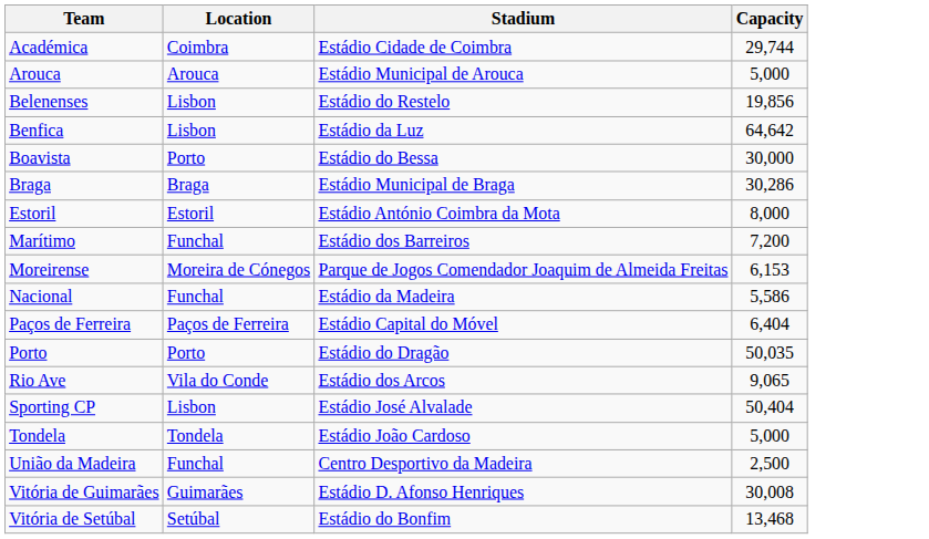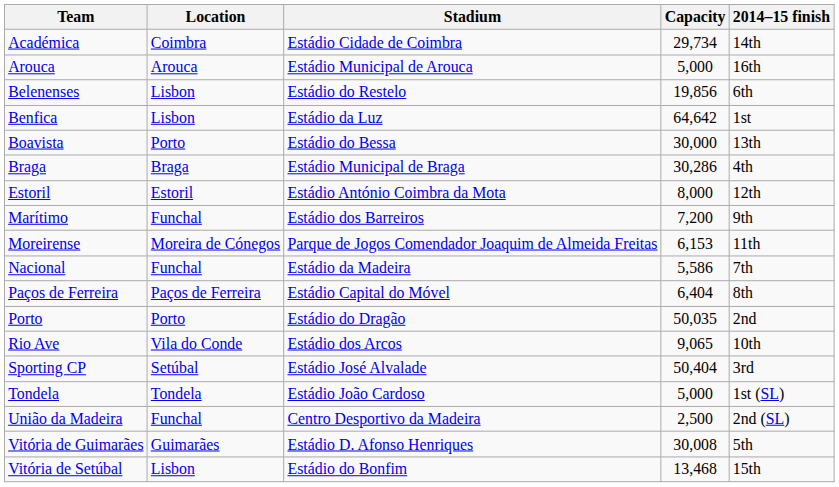 <table class="wikitable sortable" style="text-align: left;">
 <tr>
 <th>Team</th>
 <th>Location</th>
 <th>Stadium</th>
 <th>Capacity</th>
+<th data-sort-type="number">2014–15 finish</th>
 </tr>
 <tr>
 <td><a href='#'>Académica</a></td>
 <td><a href='#'>Coimbra</a></td>
 <td><a href='#'>Estádio Cidade de Coimbra</a></td>
-<td style="text-align:center;">29,744</td>
+<td style="text-align:center;">29,734</td>
+<td>14th</td>
 </tr>
 <tr>
 <td><a href='#'>Arouca</a></td>
 <td><a href='#'>Arouca</a></td>
 <td><a href='#'>Estádio Municipal de Arouca</a></td>
 <td style="text-align:center;">5,000</td>
+<td>16th</td>
 </tr>
 <tr>
 <td><a href='#'>Belenenses</a></td>
 <td><a href='#'>Lisbon</a></td>
 <td><a href='#'>Estádio do Restelo</a></td>
 <td style="text-align:center;">19,856</td>
+<td>6th</td>
 </tr>
 <tr>
 <td><a href='#'>Benfica</a></td>
 <td><a href='#'>Lisbon</a></td>
 <td><a href='#'>Estádio da Luz</a></td>
 <td style="text-align:center;">64,642</td>
+<td>1st</td>
 </tr>
 <tr>
 <td><a href='#'>Boavista</a></td>
 <td><a href='#'>Porto</a></td>
 <td><a href='#'>Estádio do Bessa</a></td>
 <td style="text-align:center;">30,000</td>
+<td>13th</td>
 </tr>
 <tr>
 <td><a href='#'>Braga</a></td>
 <td><a href='#'>Braga</a></td>
 <td><a href='#'>Estádio Municipal de Braga</a></td>
 <td style="text-align:center;">30,286</td>
+<td>4th</td>
 </tr>
 <tr>
 <td><a href='#'>Estoril</a></td>
 <td><a href='#'>Estoril</a></td>
 <td><a href='#'>Estádio António Coimbra da Mota</a></td>
 <td style="text-align:center;">8,000</td>
+<td>12th</td>
 </tr>
 <tr>
 <td><a href='#'>Marítimo</a></td>
 <td><a href='#'>Funchal</a></td>
 <td><a href='#'>Estádio dos Barreiros</a></td>
 <td style="text-align:center;">7,200</td>
+<td>9th</td>
 </tr>
 <tr>
 <td><a href='#'>Moreirense</a></td>
 <td><a href='#'>Moreira de Cónegos</a></td>
 <td><a href='#'>Parque de Jogos Comendador Joaquim de Almeida Freitas</a></td>
 <td style="text-align:center;">6,153</td>
+<td>11th</td>
 </tr>
 <tr>
 <td><a href='#'>Nacional</a></td>
 <td><a href='#'>Funchal</a></td>
 <td><a href='#'>Estádio da Madeira</a></td>
 <td style="text-align:center;">5,586</td>
+<td>7th</td>
 </tr>
 <tr>
 <td><a href='#'>Paços de Ferreira</a></td>
 <td><a href='#'>Paços de Ferreira</a></td>
 <td><a href='#'>Estádio Capital do Móvel</a></td>
 <td style="text-align:center;">6,404</td>
+<td>8th</td>
 </tr>
 <tr>
 <td><a href='#'>Porto</a></td>
 <td><a href='#'>Porto</a></td>
 <td><a href='#'>Estádio do Dragão</a></td>
 <td style="text-align:center;">50,035</td>
+<td>2nd</td>
 </tr>
 <tr>
 <td><a href='#'>Rio Ave</a></td>
 <td><a href='#'>Vila do Conde</a></td>
 <td><a href='#'>Estádio dos Arcos</a></td>
 <td style="text-align:center;">9,065</td>
+<td>10th</td>
 </tr>
 <tr>
 <td><a href='#'>Sporting CP</a></td>
-<td><a href='#'>Lisbon</a></td>
+<td><a href='#'>Setúbal</a></td>
 <td><a href='#'>Estádio José Alvalade</a></td>
 <td style="text-align:center;">50,404</td>
+<td>3rd</td>
 </tr>
 <tr>
 <td><a href='#'>Tondela</a></td>
 <td><a href='#'>Tondela</a></td>
 <td><a href='#'>Estádio João Cardoso</a></td>
 <td style="text-align:center;">5,000</td>
+<td>1st (<a href='#'>SL</a>)</td>
 </tr>
 <tr>
 <td><a href='#'>União da Madeira</a></td>
 <td><a href='#'>Funchal</a></td>
 <td><a href='#'>Centro Desportivo da Madeira</a></td>
 <td style="text-align:center;">2,500</td>
+<td>2nd (<a href='#'>SL</a>)</td>
 </tr>
 <tr>
 <td><a href='#'>Vitória de Guimarães</a></td>
 <td><a href='#'>Guimarães</a></td>
 <td><a href='#'>Estádio D. Afonso Henriques</a></td>
 <td style="text-align:center;">30,008</td>
+<td>5th</td>
 </tr>
 <tr>
 <td><a href='#'>Vitória de Setúbal</a></td>
-<td><a href='#'>Setúbal</a></td>
+<td><a href='#'>Lisbon</a></td>
 <td><a href='#'>Estádio do Bonfim</a></td>
 <td style="text-align:center;">13,468</td>
+<td>15th</td>
 </tr>
 </table>
